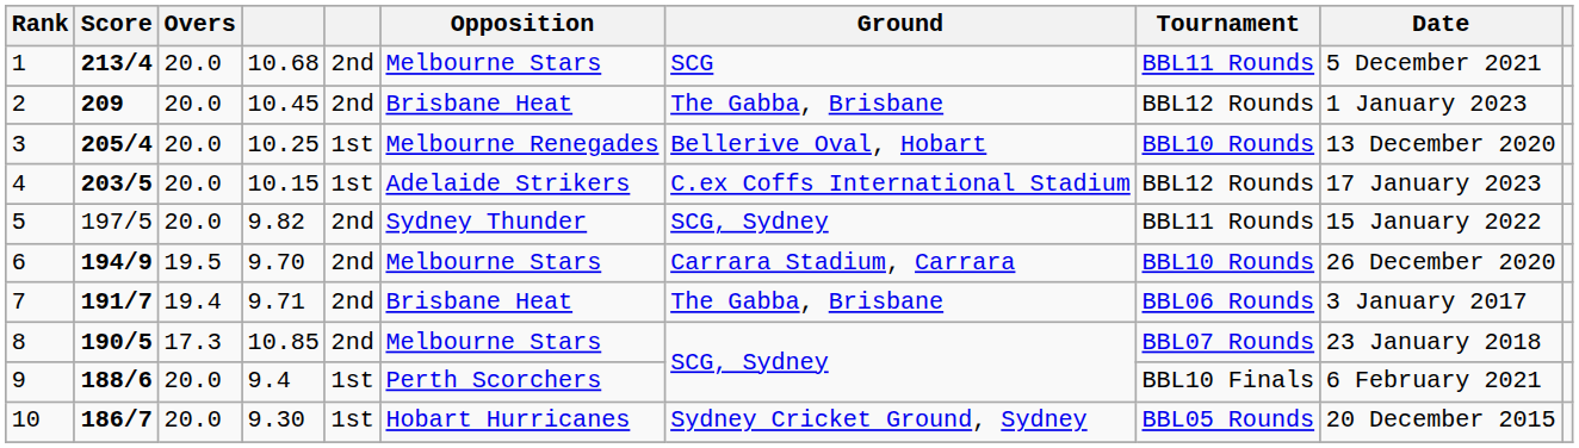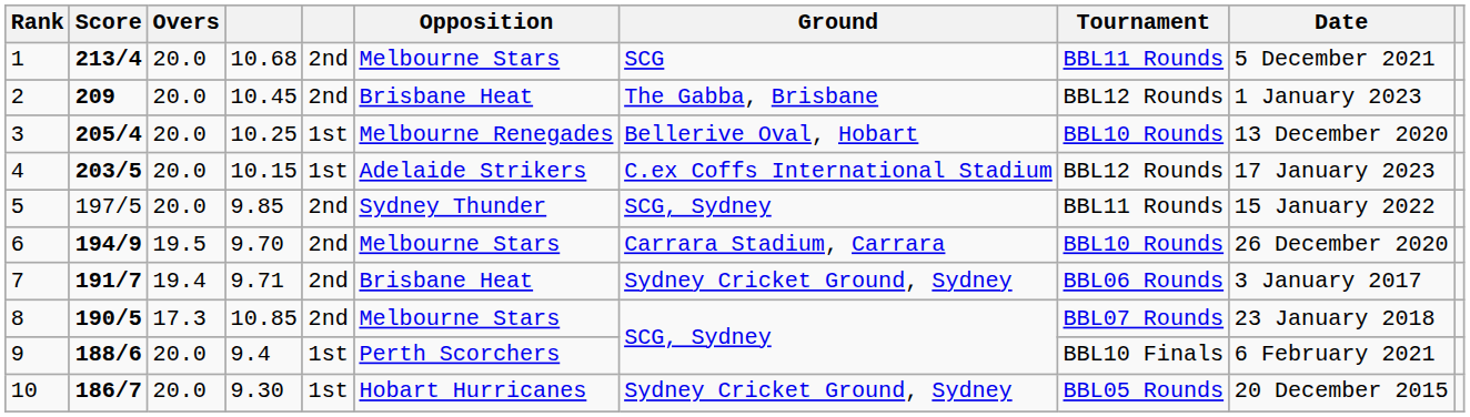 <table class="wikitable sortable" style="font-size:92%; ">
 <tr>
 <th>Rank</th>
 <th>Score</th>
 <th>Overs</th>
 <th></th>
 <th></th>
 <th>Opposition</th>
 <th>Ground</th>
 <th>Tournament</th>
 <th>Date</th>
 <th></th>
 </tr>
 <tr>
 <td>1</td>
 <td><strong>213/4</strong></td>
 <td>20.0</td>
 <td>10.68</td>
 <td>2nd</td>
 <td><a href='#'>Melbourne Stars</a></td>
 <td><a href='#'>SCG</a></td>
 <td><a href='#'>BBL11 Rounds</a></td>
 <td>5 December 2021</td>
 <td></td>
 </tr>
 <tr>
 <td>2</td>
 <td><strong>209</strong></td>
 <td>20.0</td>
 <td>10.45</td>
 <td>2nd</td>
 <td><a href='#'>Brisbane Heat</a></td>
 <td><a href='#'>The Gabba</a>, <a href='#'>Brisbane</a></td>
 <td>BBL12 Rounds</td>
 <td>1 January 2023</td>
 <td></td>
 </tr>
 <tr>
 <td>3</td>
 <td><strong>205/4</strong></td>
 <td>20.0</td>
 <td>10.25</td>
 <td>1st</td>
 <td><a href='#'>Melbourne Renegades</a></td>
 <td><a href='#'>Bellerive Oval</a>, <a href='#'>Hobart</a></td>
 <td><a href='#'>BBL10 Rounds</a></td>
 <td>13 December 2020</td>
 <td></td>
 </tr>
 <tr>
 <td>4</td>
 <td><strong>203/5</strong></td>
 <td>20.0</td>
 <td>10.15</td>
 <td>1st</td>
 <td><a href='#'>Adelaide Strikers</a></td>
 <td><a href='#'>C.ex Coffs International Stadium</a></td>
 <td>BBL12 Rounds</td>
 <td>17 January 2023</td>
 <td></td>
 </tr>
 <tr>
 <td>5</td>
 <td>197/5</td>
 <td>20.0</td>
-<td>9.82</td>
+<td>9.85</td>
 <td>2nd</td>
 <td><a href='#'>Sydney Thunder</a></td>
 <td><a href='#'>SCG, Sydney</a></td>
 <td>BBL11 Rounds</td>
 <td>15 January 2022</td>
 <td></td>
 </tr>
 <tr>
 <td>6</td>
 <td><strong>194/9</strong></td>
 <td>19.5</td>
 <td>9.70</td>
 <td>2nd</td>
 <td><a href='#'>Melbourne Stars</a></td>
 <td><a href='#'>Carrara Stadium</a>, <a href='#'>Carrara</a></td>
 <td><a href='#'>BBL10 Rounds</a></td>
 <td>26 December 2020</td>
 <td></td>
 </tr>
 <tr>
 <td>7</td>
 <td><strong>191/7</strong></td>
 <td>19.4</td>
 <td>9.71</td>
 <td>2nd</td>
 <td><a href='#'>Brisbane Heat</a></td>
-<td><a href='#'>The Gabba</a>, <a href='#'>Brisbane</a></td>
+<td><a href='#'>Sydney Cricket Ground</a>, <a href='#'>Sydney</a></td>
 <td><a href='#'>BBL06 Rounds</a></td>
 <td>3 January 2017</td>
 <td></td>
 </tr>
 <tr>
 <td>8</td>
 <td><strong>190/5</strong></td>
 <td>17.3</td>
 <td>10.85</td>
 <td>2nd</td>
 <td><a href='#'>Melbourne Stars</a></td>
 <td rowspan="2"><a href='#'>SCG, Sydney</a></td>
 <td><a href='#'>BBL07 Rounds</a></td>
 <td>23 January 2018</td>
 <td></td>
 </tr>
 <tr>
 <td>9</td>
 <td><strong>188/6</strong></td>
 <td>20.0</td>
 <td>9.4</td>
 <td>1st</td>
 <td><a href='#'>Perth Scorchers</a></td>
 <td>BBL10 Finals</td>
 <td>6 February 2021</td>
 <td></td>
 </tr>
 <tr>
 <td>10</td>
 <td><strong>186/7</strong></td>
 <td>20.0</td>
 <td>9.30</td>
 <td>1st</td>
 <td><a href='#'>Hobart Hurricanes</a></td>
 <td><a href='#'>Sydney Cricket Ground</a>, <a href='#'>Sydney</a></td>
 <td><a href='#'>BBL05 Rounds</a></td>
 <td>20 December 2015</td>
 <td></td>
 </tr>
 </table>
